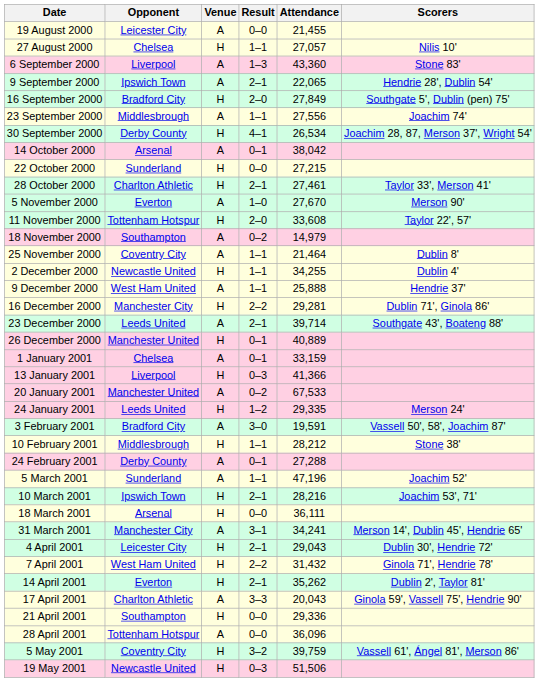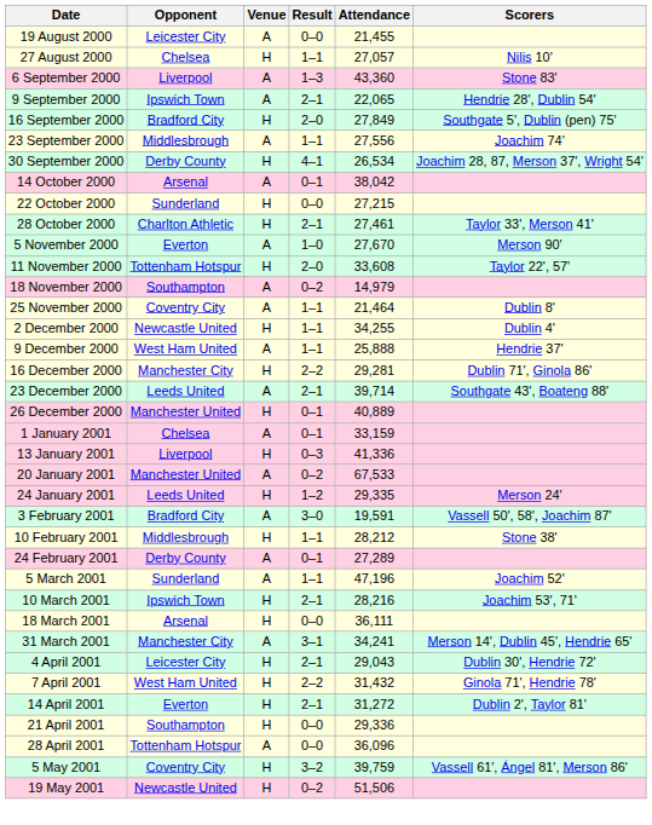 <table class="wikitable sortable" style="font-size:100%; text-align:center">
 <tr>
 <th>Date</th>
 <th>Opponent</th>
 <th>Venue</th>
 <th>Result</th>
 <th>Attendance</th>
 <th>Scorers</th>
 </tr>
 <tr style="background-color: #ffffdd;">
 <td>19 August 2000</td>
 <td><a href='#'>Leicester City</a></td>
 <td>A</td>
 <td>0–0</td>
 <td>21,455</td>
 <td></td>
 </tr>
 <tr style="background-color: #ffffdd;">
 <td>27 August 2000</td>
 <td><a href='#'>Chelsea</a></td>
 <td>H</td>
 <td>1–1</td>
 <td>27,057</td>
 <td><a href='#'>Nilis</a> 10'</td>
 </tr>
 <tr style="background-color: #ffd0e3;">
 <td>6 September 2000</td>
 <td><a href='#'>Liverpool</a></td>
 <td>A</td>
 <td>1–3</td>
 <td>43,360</td>
 <td><a href='#'>Stone</a> 83'</td>
 </tr>
 <tr style="background-color: #d0ffe3;">
 <td>9 September 2000</td>
 <td><a href='#'>Ipswich Town</a></td>
 <td>A</td>
 <td>2–1</td>
 <td>22,065</td>
 <td><a href='#'>Hendrie</a> 28', <a href='#'>Dublin</a> 54'</td>
 </tr>
 <tr style="background-color: #d0ffe3;">
 <td>16 September 2000</td>
 <td><a href='#'>Bradford City</a></td>
 <td>H</td>
 <td>2–0</td>
 <td>27,849</td>
 <td><a href='#'>Southgate</a> 5', <a href='#'>Dublin</a> (pen) 75'</td>
 </tr>
 <tr style="background-color: #ffffdd;">
 <td>23 September 2000</td>
 <td><a href='#'>Middlesbrough</a></td>
 <td>A</td>
 <td>1–1</td>
 <td>27,556</td>
 <td><a href='#'>Joachim</a> 74'</td>
 </tr>
 <tr style="background-color: #d0ffe3;">
 <td>30 September 2000</td>
 <td><a href='#'>Derby County</a></td>
 <td>H</td>
 <td>4–1</td>
 <td>26,534</td>
 <td><a href='#'>Joachim</a> 28, 87, <a href='#'>Merson</a> 37', <a href='#'>Wright</a> 54'</td>
 </tr>
 <tr style="background-color: #ffd0e3;">
 <td>14 October 2000</td>
 <td><a href='#'>Arsenal</a></td>
 <td>A</td>
 <td>0–1</td>
 <td>38,042</td>
 <td></td>
 </tr>
 <tr style="background-color: #ffffdd;">
 <td>22 October 2000</td>
 <td><a href='#'>Sunderland</a></td>
 <td>H</td>
 <td>0–0</td>
 <td>27,215</td>
 <td></td>
 </tr>
 <tr style="background-color: #d0ffe3;">
 <td>28 October 2000</td>
 <td><a href='#'>Charlton Athletic</a></td>
 <td>H</td>
 <td>2–1</td>
 <td>27,461</td>
 <td><a href='#'>Taylor</a> 33', <a href='#'>Merson</a> 41'</td>
 </tr>
 <tr style="background-color: #d0ffe3;">
 <td>5 November 2000</td>
 <td><a href='#'>Everton</a></td>
 <td>A</td>
 <td>1–0</td>
 <td>27,670</td>
 <td><a href='#'>Merson</a> 90'</td>
 </tr>
 <tr style="background-color: #d0ffe3;">
 <td>11 November 2000</td>
 <td><a href='#'>Tottenham Hotspur</a></td>
 <td>H</td>
 <td>2–0</td>
 <td>33,608</td>
 <td><a href='#'>Taylor</a> 22', 57'</td>
 </tr>
 <tr style="background-color: #ffd0e3;">
 <td>18 November 2000</td>
 <td><a href='#'>Southampton</a></td>
 <td>A</td>
 <td>0–2</td>
 <td>14,979</td>
 <td></td>
 </tr>
 <tr style="background-color: #ffffdd;">
 <td>25 November 2000</td>
 <td><a href='#'>Coventry City</a></td>
 <td>A</td>
 <td>1–1</td>
 <td>21,464</td>
 <td><a href='#'>Dublin</a> 8'</td>
 </tr>
 <tr style="background-color: #ffffdd;">
 <td>2 December 2000</td>
 <td><a href='#'>Newcastle United</a></td>
 <td>H</td>
 <td>1–1</td>
 <td>34,255</td>
 <td><a href='#'>Dublin</a> 4'</td>
 </tr>
 <tr style="background-color: #ffffdd;">
 <td>9 December 2000</td>
 <td><a href='#'>West Ham United</a></td>
 <td>A</td>
 <td>1–1</td>
 <td>25,888</td>
 <td><a href='#'>Hendrie</a> 37'</td>
 </tr>
 <tr style="background-color: #ffffdd;">
 <td>16 December 2000</td>
 <td><a href='#'>Manchester City</a></td>
 <td>H</td>
 <td>2–2</td>
 <td>29,281</td>
 <td><a href='#'>Dublin</a> 71', <a href='#'>Ginola</a> 86'</td>
 </tr>
 <tr style="background-color: #d0ffe3;">
 <td>23 December 2000</td>
 <td><a href='#'>Leeds United</a></td>
 <td>A</td>
 <td>2–1</td>
 <td>39,714</td>
 <td><a href='#'>Southgate</a> 43', <a href='#'>Boateng</a> 88'</td>
 </tr>
 <tr style="background-color: #ffd0e3;">
 <td>26 December 2000</td>
 <td><a href='#'>Manchester United</a></td>
 <td>H</td>
 <td>0–1</td>
 <td>40,889</td>
 <td></td>
 </tr>
 <tr style="background-color: #ffd0e3;">
 <td>1 January 2001</td>
 <td><a href='#'>Chelsea</a></td>
 <td>A</td>
 <td>0–1</td>
 <td>33,159</td>
 <td></td>
 </tr>
 <tr style="background-color: #ffd0e3;">
 <td>13 January 2001</td>
 <td><a href='#'>Liverpool</a></td>
 <td>H</td>
 <td>0–3</td>
-<td>41,366</td>
+<td>41,336</td>
 <td></td>
 </tr>
 <tr style="background-color: #ffd0e3;">
 <td>20 January 2001</td>
 <td><a href='#'>Manchester United</a></td>
 <td>A</td>
 <td>0–2</td>
 <td>67,533</td>
 <td></td>
 </tr>
 <tr style="background-color: #ffd0e3;">
 <td>24 January 2001</td>
 <td><a href='#'>Leeds United</a></td>
 <td>H</td>
 <td>1–2</td>
 <td>29,335</td>
 <td><a href='#'>Merson</a> 24'</td>
 </tr>
 <tr style="background-color: #d0ffe3;">
 <td>3 February 2001</td>
 <td><a href='#'>Bradford City</a></td>
 <td>A</td>
 <td>3–0</td>
 <td>19,591</td>
 <td><a href='#'>Vassell</a> 50', 58', <a href='#'>Joachim</a> 87'</td>
 </tr>
 <tr style="background-color: #ffffdd;">
 <td>10 February 2001</td>
 <td><a href='#'>Middlesbrough</a></td>
 <td>H</td>
 <td>1–1</td>
 <td>28,212</td>
 <td><a href='#'>Stone</a> 38'</td>
 </tr>
 <tr style="background-color: #ffd0e3;">
 <td>24 February 2001</td>
 <td><a href='#'>Derby County</a></td>
 <td>A</td>
 <td>0–1</td>
-<td>27,288</td>
+<td>27,289</td>
 <td></td>
 </tr>
 <tr style="background-color: #ffffdd;">
 <td>5 March 2001</td>
 <td><a href='#'>Sunderland</a></td>
 <td>A</td>
 <td>1–1</td>
 <td>47,196</td>
 <td><a href='#'>Joachim</a> 52'</td>
 </tr>
 <tr style="background-color: #d0ffe3;">
 <td>10 March 2001</td>
 <td><a href='#'>Ipswich Town</a></td>
 <td>H</td>
 <td>2–1</td>
 <td>28,216</td>
 <td><a href='#'>Joachim</a> 53', 71'</td>
 </tr>
 <tr style="background-color: #ffffdd;">
 <td>18 March 2001</td>
 <td><a href='#'>Arsenal</a></td>
 <td>H</td>
 <td>0–0</td>
 <td>36,111</td>
 <td></td>
 </tr>
 <tr style="background-color: #d0ffe3;">
 <td>31 March 2001</td>
 <td><a href='#'>Manchester City</a></td>
 <td>A</td>
 <td>3–1</td>
 <td>34,241</td>
 <td><a href='#'>Merson</a> 14', <a href='#'>Dublin</a> 45', <a href='#'>Hendrie</a> 65'</td>
 </tr>
 <tr style="background-color: #d0ffe3;">
 <td>4 April 2001</td>
 <td><a href='#'>Leicester City</a></td>
 <td>H</td>
 <td>2–1</td>
 <td>29,043</td>
 <td><a href='#'>Dublin</a> 30', <a href='#'>Hendrie</a> 72'</td>
 </tr>
 <tr style="background-color: #ffffdd;">
 <td>7 April 2001</td>
 <td><a href='#'>West Ham United</a></td>
 <td>H</td>
 <td>2–2</td>
 <td>31,432</td>
 <td><a href='#'>Ginola</a> 71', <a href='#'>Hendrie</a> 78'</td>
 </tr>
 <tr style="background-color: #d0ffe3;">
 <td>14 April 2001</td>
 <td><a href='#'>Everton</a></td>
 <td>H</td>
 <td>2–1</td>
-<td>35,262</td>
+<td>31,272</td>
 <td><a href='#'>Dublin</a> 2', <a href='#'>Taylor</a> 81'</td>
-</tr>
-<tr style="background-color: #ffffdd;">
-<td>17 April 2001</td>
-<td><a href='#'>Charlton Athletic</a></td>
-<td>A</td>
-<td>3–3</td>
-<td>20,043</td>
-<td><a href='#'>Ginola</a> 59', <a href='#'>Vassell</a> 75', <a href='#'>Hendrie</a> 90'</td>
 </tr>
 <tr style="background-color: #ffffdd;">
 <td>21 April 2001</td>
 <td><a href='#'>Southampton</a></td>
 <td>H</td>
 <td>0–0</td>
 <td>29,336</td>
 <td></td>
 </tr>
 <tr style="background-color: #ffffdd;">
 <td>28 April 2001</td>
 <td><a href='#'>Tottenham Hotspur</a></td>
 <td>A</td>
 <td>0–0</td>
 <td>36,096</td>
 <td></td>
 </tr>
 <tr style="background-color: #d0ffe3;">
 <td>5 May 2001</td>
 <td><a href='#'>Coventry City</a></td>
 <td>H</td>
 <td>3–2</td>
 <td>39,759</td>
 <td><a href='#'>Vassell</a> 61', <a href='#'>Ángel</a> 81', <a href='#'>Merson</a> 86'</td>
 </tr>
 <tr style="background-color: #ffd0e3;">
 <td>19 May 2001</td>
 <td><a href='#'>Newcastle United</a></td>
 <td>H</td>
-<td>0–3</td>
+<td>0–2</td>
 <td>51,506</td>
 <td></td>
 </tr>
 </table>
